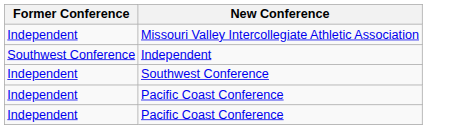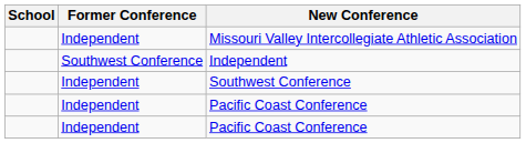 <table class="wikitable sortable">
 <tr>
+<th>School</th>
 <th>Former Conference</th>
 <th>New Conference</th>
 </tr>
 <tr>
+<td></td>
 <td><a href='#'>Independent</a></td>
 <td><a href='#'>Missouri Valley Intercollegiate Athletic Association</a></td>
 </tr>
 <tr>
+<td></td>
 <td><a href='#'>Southwest Conference</a></td>
 <td><a href='#'>Independent</a></td>
 </tr>
 <tr>
+<td></td>
 <td><a href='#'>Independent</a></td>
 <td><a href='#'>Southwest Conference</a></td>
 </tr>
 <tr>
+<td></td>
 <td><a href='#'>Independent</a></td>
 <td><a href='#'>Pacific Coast Conference</a></td>
 </tr>
 <tr>
+<td></td>
 <td><a href='#'>Independent</a></td>
 <td><a href='#'>Pacific Coast Conference</a></td>
 </tr>
 </table>
